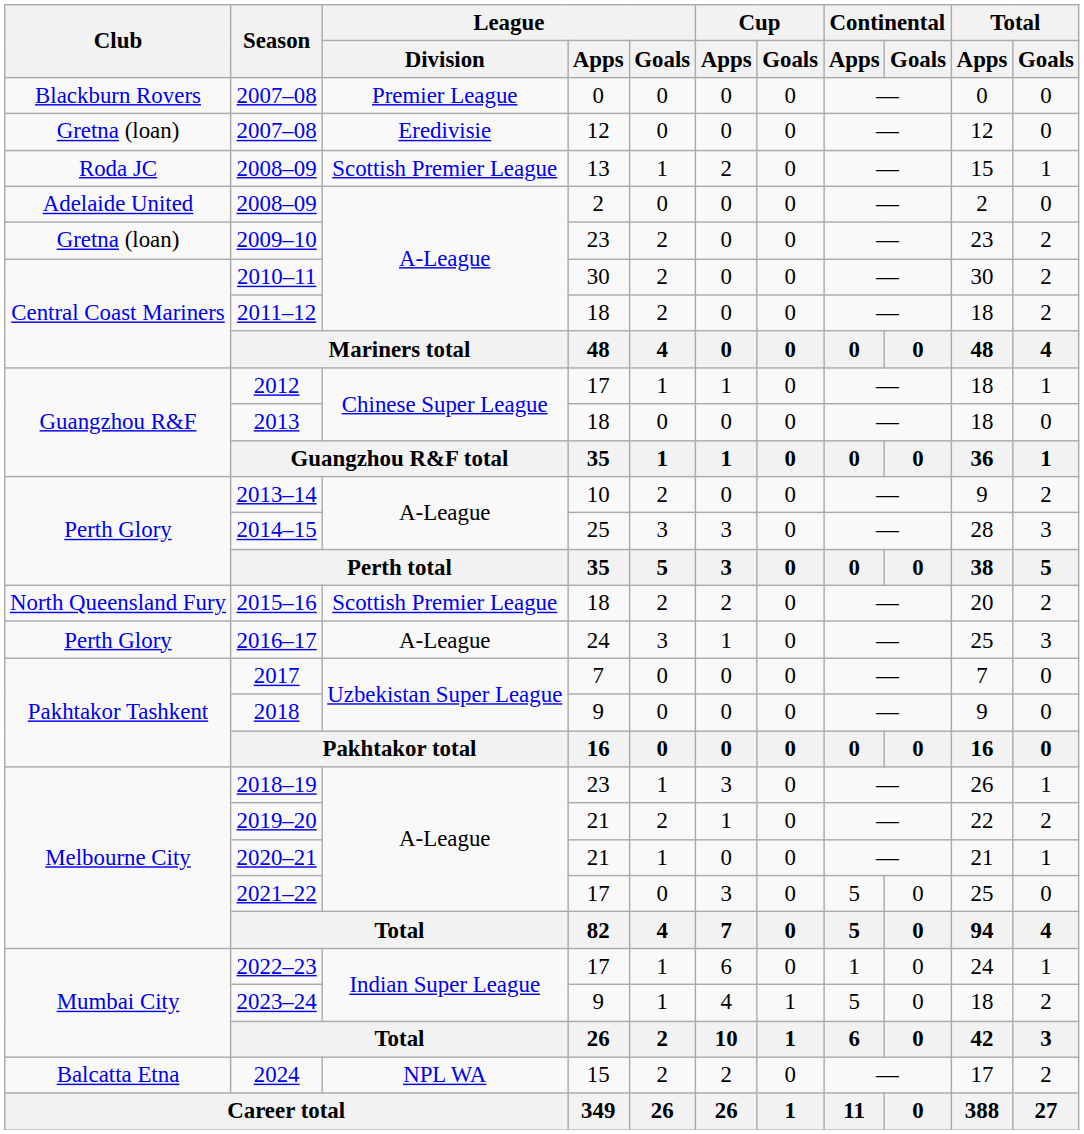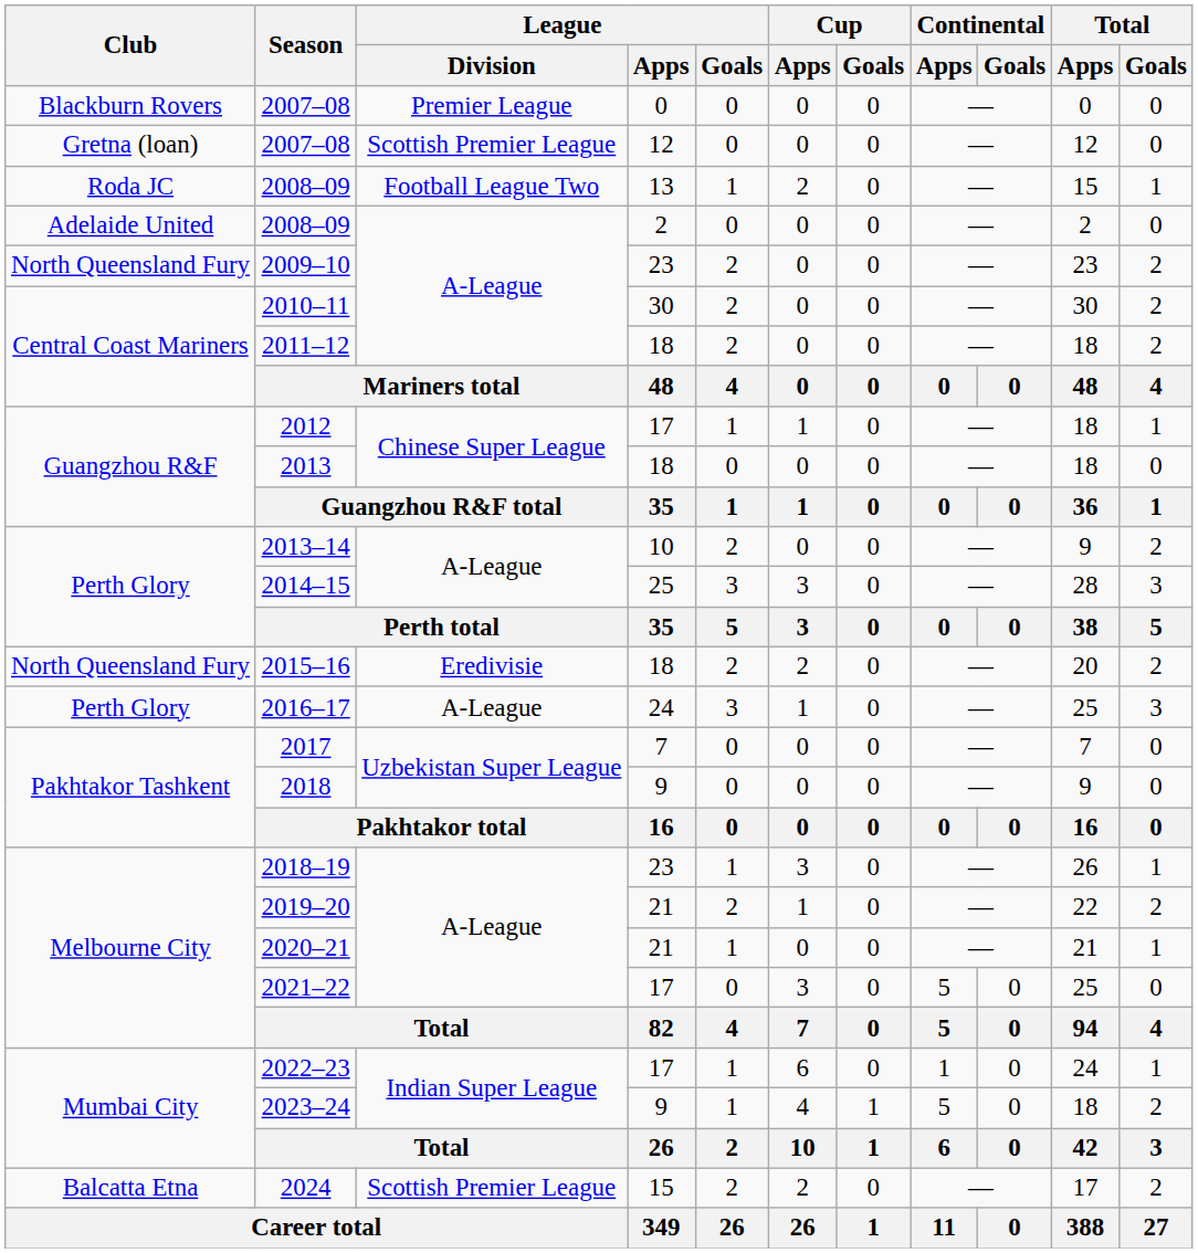 <table class="wikitable" style="text-align: center;">
 <tr>
 <th rowspan="2">Club</th>
 <th rowspan="2">Season</th>
 <th colspan="3">League</th>
 <th colspan="2">Cup</th>
 <th colspan="2">Continental</th>
 <th colspan="2">Total</th>
 </tr>
 <tr>
 <th>Division</th>
 <th>Apps</th>
 <th>Goals</th>
 <th>Apps</th>
 <th>Goals</th>
 <th>Apps</th>
 <th>Goals</th>
 <th>Apps</th>
 <th>Goals</th>
 </tr>
 <tr>
 <td rowspan="1"><a href='#'>Blackburn Rovers</a></td>
 <td><a href='#'>2007–08</a></td>
 <td rowspan="1"><a href='#'>Premier League</a></td>
 <td>0</td>
 <td>0</td>
 <td>0</td>
 <td>0</td>
 <td colspan="2">—</td>
 <td>0</td>
 <td>0</td>
 </tr>
 <tr>
 <td rowspan="1"><a href='#'>Gretna</a> (loan)</td>
 <td><a href='#'>2007–08</a></td>
-<td rowspan="1"><a href='#'>Eredivisie</a></td>
+<td rowspan="1"><a href='#'>Scottish Premier League</a></td>
 <td>12</td>
 <td>0</td>
 <td>0</td>
 <td>0</td>
 <td colspan="2">—</td>
 <td>12</td>
 <td>0</td>
 </tr>
 <tr>
 <td rowspan="1"><a href='#'>Roda JC</a></td>
 <td><a href='#'>2008–09</a></td>
-<td rowspan="1"><a href='#'>Scottish Premier League</a></td>
+<td rowspan="1"><a href='#'>Football League Two</a></td>
 <td>13</td>
 <td>1</td>
 <td>2</td>
 <td>0</td>
 <td colspan="2">—</td>
 <td>15</td>
 <td>1</td>
 </tr>
 <tr>
 <td rowspan="1"><a href='#'>Adelaide United</a></td>
 <td><a href='#'>2008–09</a></td>
 <td rowspan="4"><a href='#'>A-League</a></td>
 <td>2</td>
 <td>0</td>
 <td>0</td>
 <td>0</td>
 <td colspan="2">—</td>
 <td>2</td>
 <td>0</td>
 </tr>
 <tr>
-<td rowspan="1"><a href='#'>Gretna</a> (loan)</td>
+<td rowspan="1"><a href='#'>North Queensland Fury</a></td>
 <td><a href='#'>2009–10</a></td>
 <td>23</td>
 <td>2</td>
 <td>0</td>
 <td>0</td>
 <td colspan="2">—</td>
 <td>23</td>
 <td>2</td>
 </tr>
 <tr>
 <td rowspan="3"><a href='#'>Central Coast Mariners</a></td>
 <td><a href='#'>2010–11</a></td>
 <td>30</td>
 <td>2</td>
 <td>0</td>
 <td>0</td>
 <td colspan="2">—</td>
 <td>30</td>
 <td>2</td>
 </tr>
 <tr>
 <td><a href='#'>2011–12</a></td>
 <td>18</td>
 <td>2</td>
 <td>0</td>
 <td>0</td>
 <td colspan="2">—</td>
 <td>18</td>
 <td>2</td>
 </tr>
 <tr>
 <th colspan="2">Mariners total</th>
 <th>48</th>
 <th>4</th>
 <th>0</th>
 <th>0</th>
 <th>0</th>
 <th>0</th>
 <th>48</th>
 <th>4</th>
 </tr>
 <tr>
 <td rowspan="3"><a href='#'>Guangzhou R&F</a></td>
 <td><a href='#'>2012</a></td>
 <td rowspan="2"><a href='#'>Chinese Super League</a></td>
 <td>17</td>
 <td>1</td>
 <td>1</td>
 <td>0</td>
 <td colspan="2">—</td>
 <td>18</td>
 <td>1</td>
 </tr>
 <tr>
 <td><a href='#'>2013</a></td>
 <td>18</td>
 <td>0</td>
 <td>0</td>
 <td>0</td>
 <td colspan="2">—</td>
 <td>18</td>
 <td>0</td>
 </tr>
 <tr>
 <th colspan="2">Guangzhou R&F total</th>
 <th>35</th>
 <th>1</th>
 <th>1</th>
 <th>0</th>
 <th>0</th>
 <th>0</th>
 <th>36</th>
 <th>1</th>
 </tr>
 <tr>
 <td rowspan="3"><a href='#'>Perth Glory</a></td>
 <td><a href='#'>2013–14</a></td>
 <td rowspan="2">A-League</td>
 <td>10</td>
 <td>2</td>
 <td>0</td>
 <td>0</td>
 <td colspan="2">—</td>
 <td>9</td>
 <td>2</td>
 </tr>
 <tr>
 <td><a href='#'>2014–15</a></td>
 <td>25</td>
 <td>3</td>
 <td>3</td>
 <td>0</td>
 <td colspan="2">—</td>
 <td>28</td>
 <td>3</td>
 </tr>
 <tr>
 <th colspan="2">Perth total</th>
 <th>35</th>
 <th>5</th>
 <th>3</th>
 <th>0</th>
 <th>0</th>
 <th>0</th>
 <th>38</th>
 <th>5</th>
 </tr>
 <tr>
 <td rowspan="1"><a href='#'>North Queensland Fury</a></td>
 <td><a href='#'>2015–16</a></td>
-<td rowspan="1"><a href='#'>Scottish Premier League</a></td>
+<td rowspan="1"><a href='#'>Eredivisie</a></td>
 <td>18</td>
 <td>2</td>
 <td>2</td>
 <td>0</td>
 <td colspan="2">—</td>
 <td>20</td>
 <td>2</td>
 </tr>
 <tr>
 <td rowspan="1"><a href='#'>Perth Glory</a></td>
 <td><a href='#'>2016–17</a></td>
 <td rowspan="1">A-League</td>
 <td>24</td>
 <td>3</td>
 <td>1</td>
 <td>0</td>
 <td colspan="2">—</td>
 <td>25</td>
 <td>3</td>
 </tr>
 <tr>
 <td rowspan="3"><a href='#'>Pakhtakor Tashkent</a></td>
 <td><a href='#'>2017</a></td>
 <td rowspan="2"><a href='#'>Uzbekistan Super League</a></td>
 <td>7</td>
 <td>0</td>
 <td>0</td>
 <td>0</td>
 <td colspan="2">—</td>
 <td>7</td>
 <td>0</td>
 </tr>
 <tr>
 <td><a href='#'>2018</a></td>
 <td>9</td>
 <td>0</td>
 <td>0</td>
 <td>0</td>
 <td colspan="2">—</td>
 <td>9</td>
 <td>0</td>
 </tr>
 <tr>
 <th colspan="2">Pakhtakor total</th>
 <th>16</th>
 <th>0</th>
 <th>0</th>
 <th>0</th>
 <th>0</th>
 <th>0</th>
 <th>16</th>
 <th>0</th>
 </tr>
 <tr>
 <td rowspan="5"><a href='#'>Melbourne City</a></td>
 <td><a href='#'>2018–19</a></td>
 <td rowspan="4">A-League</td>
 <td>23</td>
 <td>1</td>
 <td>3</td>
 <td>0</td>
 <td colspan="2">—</td>
 <td>26</td>
 <td>1</td>
 </tr>
 <tr>
 <td><a href='#'>2019–20</a></td>
 <td>21</td>
 <td>2</td>
 <td>1</td>
 <td>0</td>
 <td colspan="2">—</td>
 <td>22</td>
 <td>2</td>
 </tr>
 <tr>
 <td><a href='#'>2020–21</a></td>
 <td>21</td>
 <td>1</td>
 <td>0</td>
 <td>0</td>
 <td colspan="2">—</td>
 <td>21</td>
 <td>1</td>
 </tr>
 <tr>
 <td><a href='#'>2021–22</a></td>
 <td>17</td>
 <td>0</td>
 <td>3</td>
 <td>0</td>
 <td>5</td>
 <td>0</td>
 <td>25</td>
 <td>0</td>
 </tr>
 <tr>
 <th colspan="2">Total</th>
 <th>82</th>
 <th>4</th>
 <th>7</th>
 <th>0</th>
 <th>5</th>
 <th>0</th>
 <th>94</th>
 <th>4</th>
 </tr>
 <tr>
 <td rowspan="3"><a href='#'>Mumbai City</a></td>
 <td><a href='#'>2022–23</a></td>
 <td rowspan="2"><a href='#'>Indian Super League</a></td>
 <td>17</td>
 <td>1</td>
 <td>6</td>
 <td>0</td>
 <td>1</td>
 <td>0</td>
 <td>24</td>
 <td>1</td>
 </tr>
 <tr>
 <td><a href='#'>2023–24</a></td>
 <td>9</td>
 <td>1</td>
 <td>4</td>
 <td>1</td>
 <td>5</td>
 <td>0</td>
 <td>18</td>
 <td>2</td>
 </tr>
 <tr>
 <th colspan="2">Total</th>
 <th>26</th>
 <th>2</th>
 <th>10</th>
 <th>1</th>
 <th>6</th>
 <th>0</th>
 <th>42</th>
 <th>3</th>
 </tr>
 <tr>
 <td rowspan="1"><a href='#'>Balcatta Etna</a></td>
 <td><a href='#'>2024</a></td>
-<td rowspan="1"><a href='#'>NPL WA</a></td>
+<td rowspan="1"><a href='#'>Scottish Premier League</a></td>
 <td>15</td>
 <td>2</td>
 <td 2>2</td>
 <td>0</td>
 <td colspan="2">—</td>
 <td>17</td>
 <td>2</td>
 </tr>
 <tr>
 <th colspan="3">Career total</th>
 <th>349</th>
 <th>26</th>
 <th>26</th>
 <th>1</th>
 <th>11</th>
 <th>0</th>
 <th>388</th>
 <th>27</th>
 </tr>
 </table>
